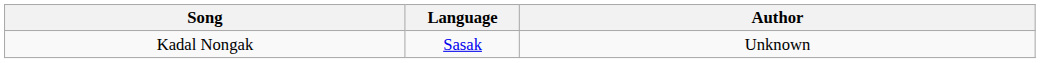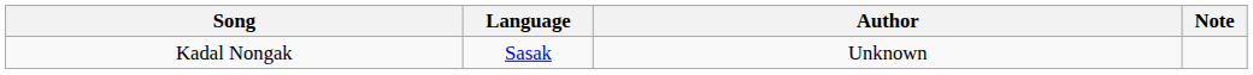 <table class="wikitable" style="width:50%;text-align:center">
 <tr>
 <th style="width:35%">Song</th>
 <th style="width:10%">Language</th>
 <th style="width:45%">Author</th>
+<th style="width:5%">Note</th>
 </tr>
 <tr>
 <td>Kadal Nongak</td>
 <td><a href='#'>Sasak</a></td>
 <td>Unknown</td>
+<td></td>
 </tr>
 </table>
